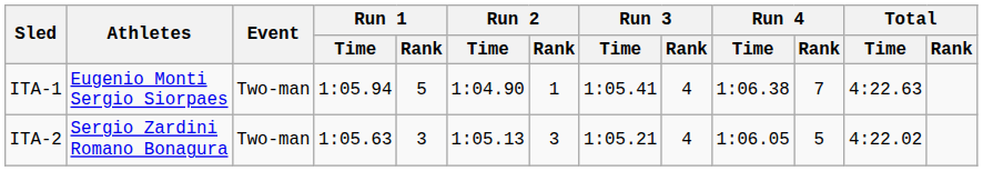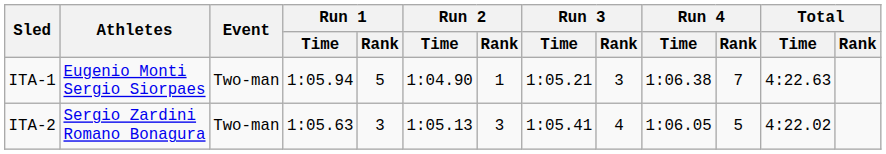 <table class="wikitable" border="1" style="font-size:90%">
 <tr>
 <th rowspan="2">Sled</th>
 <th rowspan="2">Athletes</th>
 <th rowspan="2">Event</th>
 <th colspan="2">Run 1</th>
 <th colspan="2">Run 2</th>
 <th colspan="2">Run 3</th>
 <th colspan="2">Run 4</th>
 <th colspan="2">Total</th>
 </tr>
 <tr>
 <th>Time</th>
 <th>Rank</th>
 <th>Time</th>
 <th>Rank</th>
 <th>Time</th>
 <th>Rank</th>
 <th>Time</th>
 <th>Rank</th>
 <th>Time</th>
 <th>Rank</th>
 </tr>
 <tr>
 <td align="center">ITA-1</td>
 <td><a href='#'>Eugenio Monti</a><br><a href='#'>Sergio Siorpaes</a></td>
 <td>Two-man</td>
 <td align="center">1:05.94</td>
 <td align="center">5</td>
 <td align="center">1:04.90</td>
 <td align="center">1</td>
-<td align="center">1:05.41</td>
-<td align="center">4</td>
+<td align="center">1:05.21</td>
+<td align="center">3</td>
 <td align="center">1:06.38</td>
 <td align="center">7</td>
 <td align="center">4:22.63</td>
 <td align="center"></td>
 </tr>
 <tr>
 <td align="center">ITA-2</td>
 <td><a href='#'>Sergio Zardini</a><br><a href='#'>Romano Bonagura</a></td>
 <td>Two-man</td>
 <td align="center">1:05.63</td>
 <td align="center">3</td>
 <td align="center">1:05.13</td>
 <td align="center">3</td>
-<td align="center">1:05.21</td>
+<td align="center">1:05.41</td>
 <td align="center">4</td>
 <td align="center">1:06.05</td>
 <td align="center">5</td>
 <td align="center">4:22.02</td>
 <td align="center"></td>
 </tr>
 </table>
